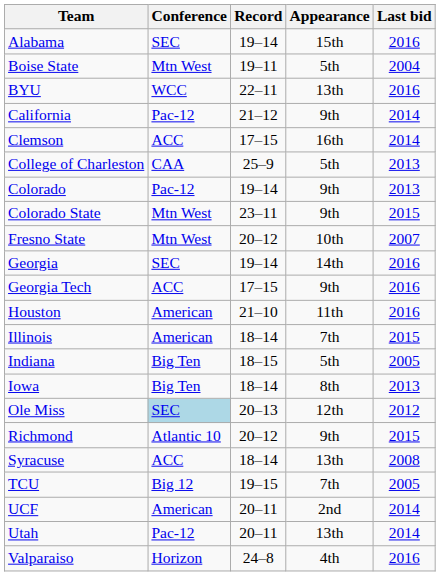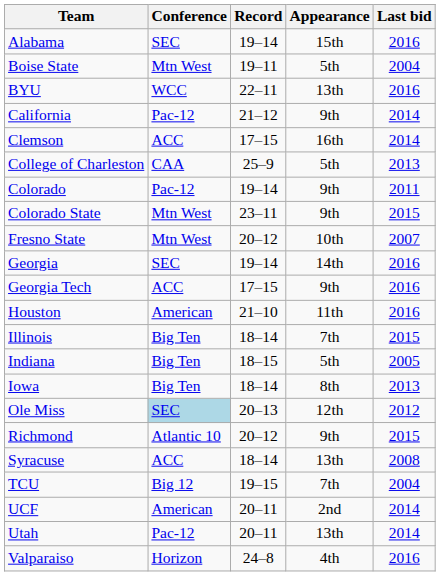 <table class="wikitable sortable" style="text-align: left;">
 <tr>
 <th align=center>Team</th>
 <th align=center>Conference</th>
 <th align=center>Record</th>
 <th data-sort-type="number">Appearance</th>
 <th align=center>Last bid</th>
 </tr>
 <tr>
 <td><a href='#'>Alabama</a></td>
 <td><a href='#'>SEC</a></td>
 <td align=center>19–14</td>
 <td align=center>15th</td>
 <td align=center><a href='#'>2016</a></td>
 </tr>
 <tr>
 <td><a href='#'>Boise State</a></td>
 <td><a href='#'>Mtn West</a></td>
 <td align=center>19–11</td>
 <td align=center>5th</td>
 <td align=center><a href='#'>2004</a></td>
 </tr>
 <tr>
 <td><a href='#'>BYU</a></td>
 <td><a href='#'>WCC</a></td>
 <td align=center>22–11</td>
 <td align=center>13th</td>
 <td align=center><a href='#'>2016</a></td>
 </tr>
 <tr>
 <td><a href='#'>California</a></td>
 <td><a href='#'>Pac-12</a></td>
 <td align=center>21–12</td>
 <td align=center>9th</td>
 <td align=center><a href='#'>2014</a></td>
 </tr>
 <tr>
 <td><a href='#'>Clemson</a></td>
 <td><a href='#'>ACC</a></td>
 <td align=center>17–15</td>
 <td align=center>16th</td>
 <td align=center><a href='#'>2014</a></td>
 </tr>
 <tr>
 <td><a href='#'>College of Charleston</a></td>
 <td><a href='#'>CAA</a></td>
 <td align=center>25–9</td>
 <td align=center>5th</td>
 <td align=center><a href='#'>2013</a></td>
 </tr>
 <tr>
 <td><a href='#'>Colorado</a></td>
 <td><a href='#'>Pac-12</a></td>
 <td align=center>19–14</td>
 <td align=center>9th</td>
-<td align=center><a href='#'>2013</a></td>
+<td align=center><a href='#'>2011</a></td>
 </tr>
 <tr>
 <td><a href='#'>Colorado State</a></td>
 <td><a href='#'>Mtn West</a></td>
 <td align=center>23–11</td>
 <td align=center>9th</td>
 <td align=center><a href='#'>2015</a></td>
 </tr>
 <tr>
 <td><a href='#'>Fresno State</a></td>
 <td><a href='#'>Mtn West</a></td>
 <td align=center>20–12</td>
 <td align=center>10th</td>
 <td align=center><a href='#'>2007</a></td>
 </tr>
 <tr>
 <td><a href='#'>Georgia</a></td>
 <td><a href='#'>SEC</a></td>
 <td align=center>19–14</td>
 <td align=center>14th</td>
 <td align=center><a href='#'>2016</a></td>
 </tr>
 <tr>
 <td><a href='#'>Georgia Tech</a></td>
 <td><a href='#'>ACC</a></td>
 <td align=center>17–15</td>
 <td align=center>9th</td>
 <td align=center><a href='#'>2016</a></td>
 </tr>
 <tr>
 <td><a href='#'>Houston</a></td>
 <td><a href='#'>American</a></td>
 <td align=center>21–10</td>
 <td align=center>11th</td>
 <td align=center><a href='#'>2016</a></td>
 </tr>
 <tr>
 <td><a href='#'>Illinois</a></td>
-<td><a href='#'>American</a></td>
+<td><a href='#'>Big Ten</a></td>
 <td align=center>18–14</td>
 <td align=center>7th</td>
 <td align=center><a href='#'>2015</a></td>
 </tr>
 <tr>
 <td><a href='#'>Indiana</a></td>
 <td><a href='#'>Big Ten</a></td>
 <td align=center>18–15</td>
 <td align=center>5th</td>
 <td align=center><a href='#'>2005</a></td>
 </tr>
 <tr>
 <td><a href='#'>Iowa</a></td>
 <td><a href='#'>Big Ten</a></td>
 <td align=center>18–14</td>
 <td align=center>8th</td>
 <td align=center><a href='#'>2013</a></td>
 </tr>
 <tr>
 <td><a href='#'>Ole Miss</a></td>
 <td style="background: lightblue;"><a href='#'>SEC</a></td>
 <td align=center>20–13</td>
 <td align=center>12th</td>
 <td align=center><a href='#'>2012</a></td>
 </tr>
 <tr>
 <td><a href='#'>Richmond</a></td>
 <td><a href='#'>Atlantic 10</a></td>
 <td align=center>20–12</td>
 <td align=center>9th</td>
 <td align=center><a href='#'>2015</a></td>
 </tr>
 <tr>
 <td><a href='#'>Syracuse</a></td>
 <td><a href='#'>ACC</a></td>
 <td align=center>18–14</td>
 <td align=center>13th</td>
 <td align=center><a href='#'>2008</a></td>
 </tr>
 <tr>
 <td><a href='#'>TCU</a></td>
 <td><a href='#'>Big 12</a></td>
 <td align=center>19–15</td>
 <td align=center>7th</td>
-<td align=center><a href='#'>2005</a></td>
+<td align=center><a href='#'>2004</a></td>
 </tr>
 <tr>
 <td><a href='#'>UCF</a></td>
 <td><a href='#'>American</a></td>
 <td align=center>20–11</td>
 <td align=center>2nd</td>
 <td align=center><a href='#'>2014</a></td>
 </tr>
 <tr>
 <td><a href='#'>Utah</a></td>
 <td><a href='#'>Pac-12</a></td>
 <td align=center>20–11</td>
 <td align=center>13th</td>
 <td align=center><a href='#'>2014</a></td>
 </tr>
 <tr>
 <td><a href='#'>Valparaiso</a></td>
 <td><a href='#'>Horizon</a></td>
 <td align=center>24–8</td>
 <td align=center>4th</td>
 <td align=center><a href='#'>2016</a></td>
 </tr>
 </table>
